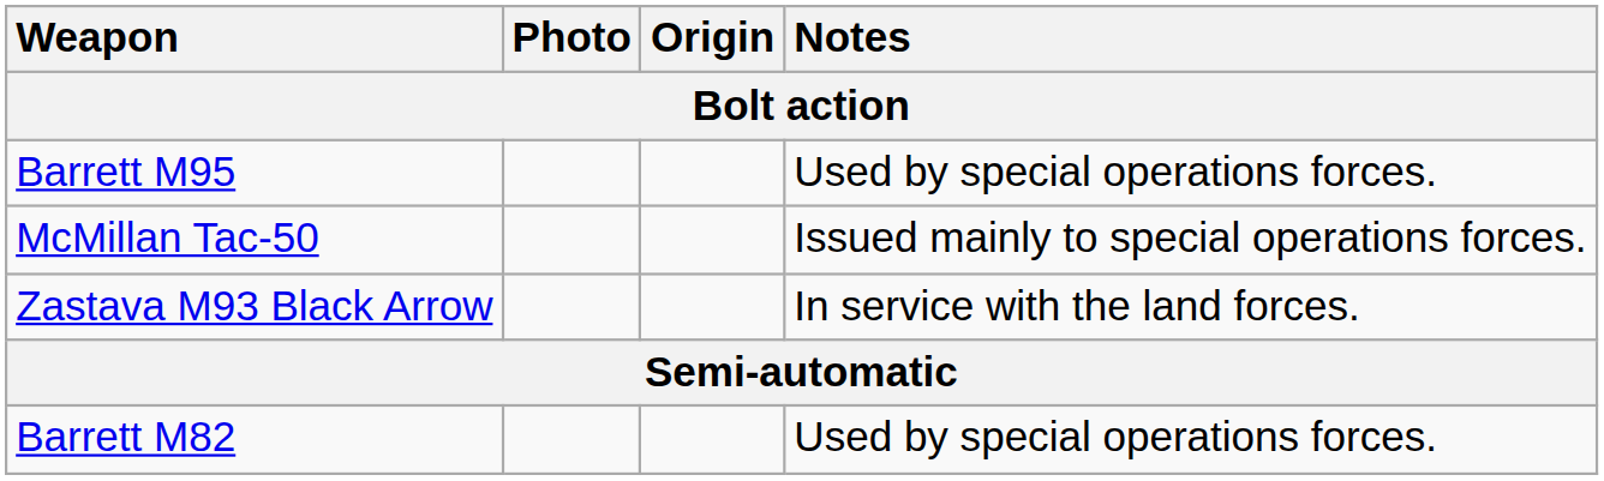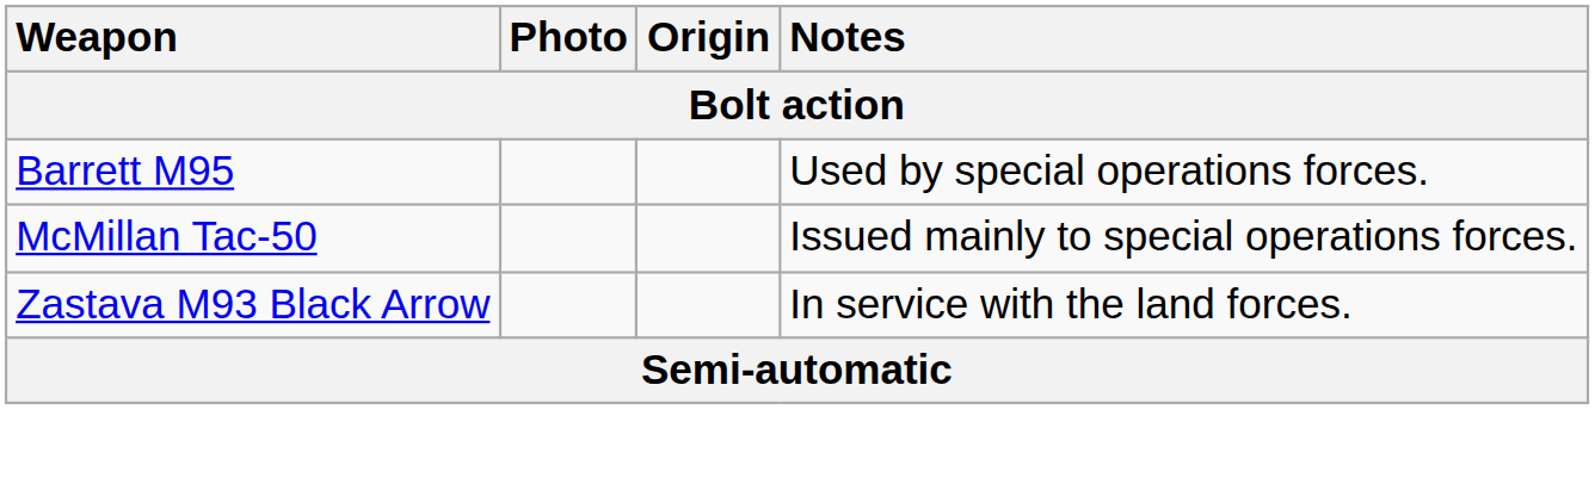 <table class="wikitable">
 <tr>
 <th style="text-align: left;">Weapon</th>
 <th style="text-align: left;">Photo</th>
 <th style="text-align: left;">Origin</th>
 <th style="text-align: left;">Notes</th>
 </tr>
 <tr>
 <th colspan="4">Bolt action</th>
 </tr>
 <tr>
 <td><a href='#'>Barrett M95</a></td>
 <td></td>
 <td></td>
 <td>Used by special operations forces.</td>
 </tr>
 <tr>
 <td><a href='#'>McMillan Tac-50</a></td>
 <td></td>
 <td></td>
 <td>Issued mainly to special operations forces.</td>
 </tr>
 <tr>
 <td><a href='#'>Zastava M93 Black Arrow</a></td>
 <td></td>
 <td></td>
 <td>In service with the land forces.</td>
 </tr>
 <tr>
 <th colspan="4">Semi-automatic</th>
 </tr>
-<tr>
-<td><a href='#'>Barrett M82</a></td>
-<td></td>
-<td></td>
-<td>Used by special operations forces.</td>
-</tr>
 </table>
